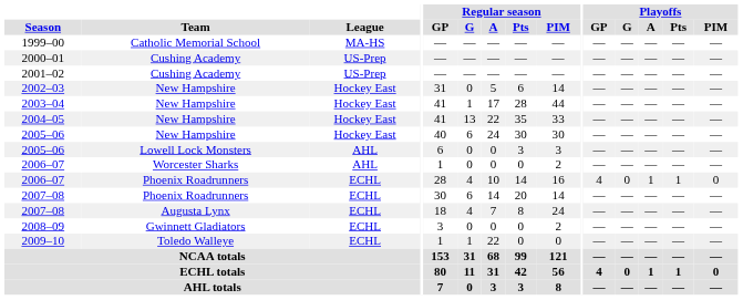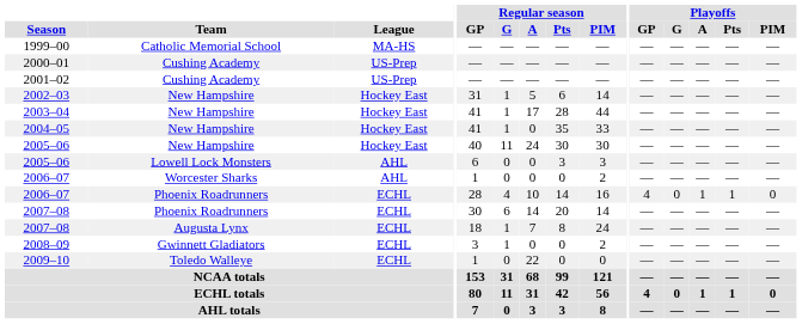 <table border="0" cellpadding="1" cellspacing="0" style="text-align:center; width:60em">
 <tr bgcolor="#e0e0e0">
 <th colspan="3" bgcolor="#ffffff"></th>
 <th rowspan="100" bgcolor="#ffffff"></th>
 <th colspan="5"><a href='#'>Regular season</a></th>
 <th rowspan="100" bgcolor="#ffffff"></th>
 <th colspan="5"><a href='#'>Playoffs</a></th>
 </tr>
 <tr bgcolor="#e0e0e0">
 <th><a href='#'>Season</a></th>
 <th>Team</th>
 <th>League</th>
 <th>GP</th>
 <th><a href='#'>G</a></th>
 <th><a href='#'>A</a></th>
 <th><a href='#'>Pts</a></th>
 <th><a href='#'>PIM</a></th>
 <th>GP</th>
 <th>G</th>
 <th>A</th>
 <th>Pts</th>
 <th>PIM</th>
 </tr>
 <tr>
 <td>1999–00</td>
 <td><a href='#'>Catholic Memorial School</a></td>
 <td><a href='#'>MA-HS</a></td>
 <td>—</td>
 <td>—</td>
 <td>—</td>
 <td>—</td>
 <td>—</td>
 <td>—</td>
 <td>—</td>
 <td>—</td>
 <td>—</td>
 <td>—</td>
 </tr>
 <tr bgcolor="f0f0f0">
 <td>2000–01</td>
 <td><a href='#'>Cushing Academy</a></td>
 <td><a href='#'>US-Prep</a></td>
 <td>—</td>
 <td>—</td>
 <td>—</td>
 <td>—</td>
 <td>—</td>
 <td>—</td>
 <td>—</td>
 <td>—</td>
 <td>—</td>
 <td>—</td>
 </tr>
 <tr>
 <td>2001–02</td>
 <td><a href='#'>Cushing Academy</a></td>
 <td><a href='#'>US-Prep</a></td>
 <td>—</td>
 <td>—</td>
 <td>—</td>
 <td>—</td>
 <td>—</td>
 <td>—</td>
 <td>—</td>
 <td>—</td>
 <td>—</td>
 <td>—</td>
 </tr>
 <tr bgcolor="f0f0f0">
 <td><a href='#'>2002–03</a></td>
 <td><a href='#'>New Hampshire</a></td>
 <td><a href='#'>Hockey East</a></td>
 <td>31</td>
-<td>0</td>
+<td>1</td>
 <td>5</td>
 <td>6</td>
 <td>14</td>
 <td>—</td>
 <td>—</td>
 <td>—</td>
 <td>—</td>
 <td>—</td>
 </tr>
 <tr>
 <td><a href='#'>2003–04</a></td>
 <td><a href='#'>New Hampshire</a></td>
 <td><a href='#'>Hockey East</a></td>
 <td>41</td>
 <td>1</td>
 <td>17</td>
 <td>28</td>
 <td>44</td>
 <td>—</td>
 <td>—</td>
 <td>—</td>
 <td>—</td>
 <td>—</td>
 </tr>
 <tr bgcolor="f0f0f0">
 <td><a href='#'>2004–05</a></td>
 <td><a href='#'>New Hampshire</a></td>
 <td><a href='#'>Hockey East</a></td>
 <td>41</td>
-<td>13</td>
-<td>22</td>
+<td>1</td>
+<td>0</td>
 <td>35</td>
 <td>33</td>
 <td>—</td>
 <td>—</td>
 <td>—</td>
 <td>—</td>
 <td>—</td>
 </tr>
 <tr>
 <td><a href='#'>2005–06</a></td>
 <td><a href='#'>New Hampshire</a></td>
 <td><a href='#'>Hockey East</a></td>
 <td>40</td>
-<td>6</td>
+<td>11</td>
 <td>24</td>
 <td>30</td>
 <td>30</td>
 <td>—</td>
 <td>—</td>
 <td>—</td>
 <td>—</td>
 <td>—</td>
 </tr>
 <tr bgcolor="f0f0f0">
 <td><a href='#'>2005–06</a></td>
 <td><a href='#'>Lowell Lock Monsters</a></td>
 <td><a href='#'>AHL</a></td>
 <td>6</td>
 <td>0</td>
 <td>0</td>
 <td>3</td>
 <td>3</td>
 <td>—</td>
 <td>—</td>
 <td>—</td>
 <td>—</td>
 <td>—</td>
 </tr>
 <tr>
 <td><a href='#'>2006–07</a></td>
 <td><a href='#'>Worcester Sharks</a></td>
 <td><a href='#'>AHL</a></td>
 <td>1</td>
 <td>0</td>
 <td>0</td>
 <td>0</td>
 <td>2</td>
 <td>—</td>
 <td>—</td>
 <td>—</td>
 <td>—</td>
 <td>—</td>
 </tr>
 <tr bgcolor="f0f0f0">
 <td><a href='#'>2006–07</a></td>
 <td><a href='#'>Phoenix Roadrunners</a></td>
 <td><a href='#'>ECHL</a></td>
 <td>28</td>
 <td>4</td>
 <td>10</td>
 <td>14</td>
 <td>16</td>
 <td>4</td>
 <td>0</td>
 <td>1</td>
 <td>1</td>
 <td>0</td>
 </tr>
 <tr>
 <td><a href='#'>2007–08</a></td>
 <td><a href='#'>Phoenix Roadrunners</a></td>
 <td><a href='#'>ECHL</a></td>
 <td>30</td>
 <td>6</td>
 <td>14</td>
 <td>20</td>
 <td>14</td>
 <td>—</td>
 <td>—</td>
 <td>—</td>
 <td>—</td>
 <td>—</td>
 </tr>
 <tr bgcolor="f0f0f0">
 <td><a href='#'>2007–08</a></td>
 <td><a href='#'>Augusta Lynx</a></td>
 <td><a href='#'>ECHL</a></td>
 <td>18</td>
-<td>4</td>
+<td>1</td>
 <td>7</td>
 <td>8</td>
 <td>24</td>
 <td>—</td>
 <td>—</td>
 <td>—</td>
 <td>—</td>
 <td>—</td>
 </tr>
 <tr>
 <td><a href='#'>2008–09</a></td>
 <td><a href='#'>Gwinnett Gladiators</a></td>
 <td><a href='#'>ECHL</a></td>
 <td>3</td>
-<td>0</td>
+<td>1</td>
 <td>0</td>
 <td>0</td>
 <td>2</td>
 <td>—</td>
 <td>—</td>
 <td>—</td>
 <td>—</td>
 <td>—</td>
 </tr>
 <tr bgcolor="f0f0f0">
 <td><a href='#'>2009–10</a></td>
 <td><a href='#'>Toledo Walleye</a></td>
 <td><a href='#'>ECHL</a></td>
 <td>1</td>
-<td>1</td>
+<td>0</td>
 <td>22</td>
 <td>0</td>
 <td>0</td>
 <td>—</td>
 <td>—</td>
 <td>—</td>
 <td>—</td>
 <td>—</td>
 </tr>
 <tr bgcolor="#e0e0e0">
 <th colspan="3">NCAA totals</th>
 <th>153</th>
 <th>31</th>
 <th>68</th>
 <th>99</th>
 <th>121</th>
 <th>—</th>
 <th>—</th>
 <th>—</th>
 <th>—</th>
 <th>—</th>
 </tr>
 <tr bgcolor="#e0e0e0">
 <th colspan="3">ECHL totals</th>
 <th>80</th>
 <th>11</th>
 <th>31</th>
 <th>42</th>
 <th>56</th>
 <th>4</th>
 <th>0</th>
 <th>1</th>
 <th>1</th>
 <th>0</th>
 </tr>
 <tr bgcolor="#e0e0e0">
 <th colspan="3">AHL totals</th>
 <th>7</th>
 <th>0</th>
 <th>3</th>
 <th>3</th>
 <th>8</th>
 <th>—</th>
 <th>—</th>
 <th>—</th>
 <th>—</th>
 <th>—</th>
 </tr>
 </table>
